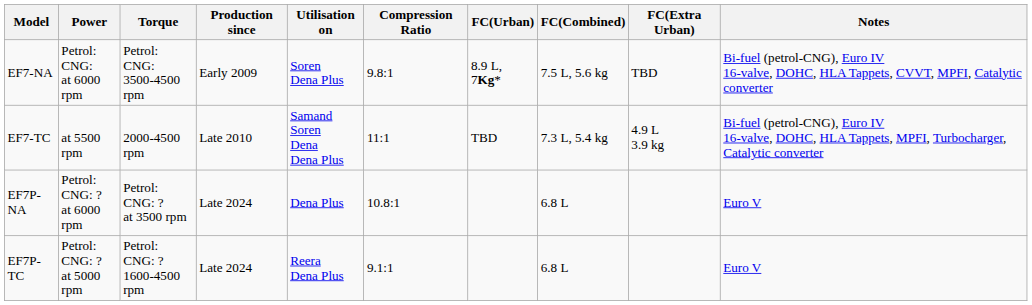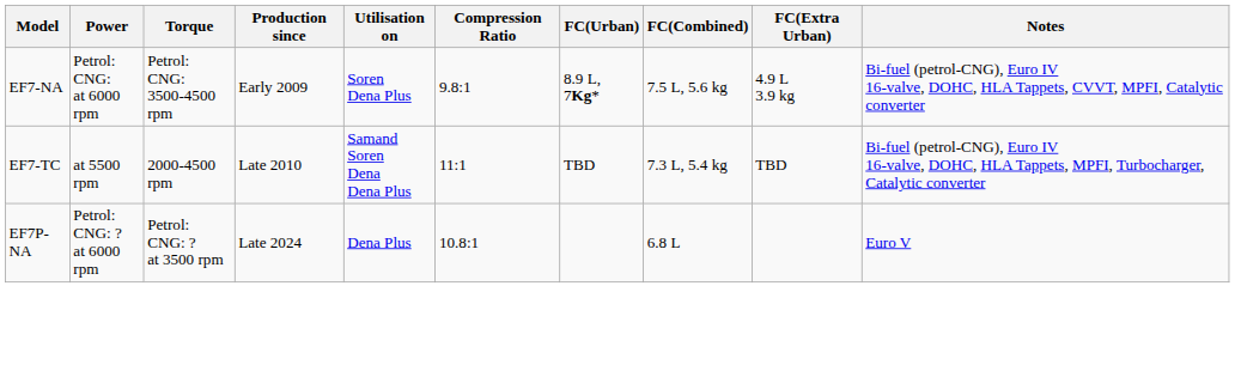 <table class="wikitable">
 <tr>
 <th>Model</th>
 <th>Power</th>
 <th>Torque</th>
 <th>Production since</th>
 <th>Utilisation on</th>
 <th>Compression Ratio</th>
 <th>FC(Urban)</th>
 <th>FC(Combined)</th>
 <th>FC(Extra Urban)</th>
 <th>Notes</th>
 </tr>
 <tr>
 <td>EF7-NA</td>
 <td>Petrol: <br>CNG: <br> at 6000 rpm</td>
 <td>Petrol: <br>CNG:  <br> 3500-4500 rpm</td>
 <td>Early 2009</td>
 <td><a href='#'>Soren</a><br><a href='#'>Dena Plus</a></td>
 <td>9.8:1</td>
 <td>8.9 L, 7<strong>Kg</strong>*</td>
 <td>7.5 L, 5.6 kg </td>
-<td>TBD</td>
+<td>4.9 L <br> 3.9 kg</td>
 <td><a href='#'>Bi-fuel</a> (petrol-CNG), <a href='#'>Euro IV</a><br><a href='#'>16-valve</a>, <a href='#'>DOHC</a>, <a href='#'>HLA Tappets</a>, <a href='#'>CVVT</a>, <a href='#'>MPFI</a>, <a href='#'>Catalytic converter</a></td>
 </tr>
 <tr>
 <td>EF7-TC</td>
 <td><br> at 5500 rpm</td>
 <td><br> 2000-4500 rpm</td>
 <td>Late 2010</td>
 <td><a href='#'>Samand</a><br><a href='#'>Soren</a><br><a href='#'>Dena</a><br><a href='#'>Dena Plus</a></td>
 <td>11:1</td>
 <td>TBD</td>
 <td>7.3 L, 5.4 kg </td>
-<td>4.9 L <br> 3.9 kg</td>
+<td>TBD</td>
 <td><a href='#'>Bi-fuel</a> (petrol-CNG), <a href='#'>Euro IV</a><br><a href='#'>16-valve</a>, <a href='#'>DOHC</a>, <a href='#'>HLA Tappets</a>, <a href='#'>MPFI</a>, <a href='#'>Turbocharger</a>, <a href='#'>Catalytic converter</a></td>
 </tr>
 <tr>
 <td>EF7P-NA</td>
 <td>Petrol: <br>CNG: ?<br> at 6000 rpm</td>
 <td>Petrol: <br>CNG: ?<br>at 3500 rpm</td>
 <td>Late 2024</td>
 <td><a href='#'>Dena Plus</a></td>
 <td>10.8:1</td>
 <td></td>
 <td>6.8 L</td>
 <td></td>
 <td><a href='#'>Euro V</a></td>
 </tr>
-<tr>
-<td>EF7P-TC</td>
-<td>Petrol: <br>CNG: ?<br> at 5000 rpm</td>
-<td>Petrol: <br>CNG: ?<br> 1600-4500 rpm</td>
-<td>Late 2024</td>
-<td><a href='#'>Reera</a><br><a href='#'>Dena Plus</a></td>
-<td>9.1:1</td>
-<td></td>
-<td>6.8 L</td>
-<td></td>
-<td><a href='#'>Euro V</a></td>
-</tr>
 </table>
